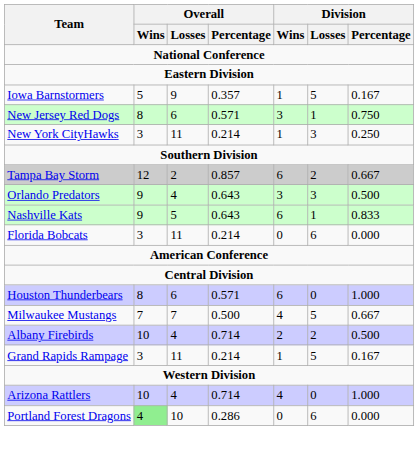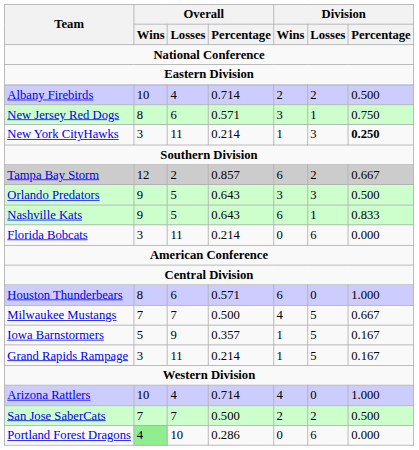 <table class="wikitable">
 <tr>
 <th rowspan="2" align="center">Team</th>
 <th colspan="3" align="center">Overall</th>
 <th colspan="3" align="center">Division</th>
 </tr>
 <tr>
 <th>Wins</th>
 <th>Losses</th>
 <th>Percentage</th>
 <th>Wins</th>
 <th>Losses</th>
 <th>Percentage</th>
 </tr>
 <tr>
 <td colspan="7" align="center"><strong>National Conference</strong></td>
 </tr>
 <tr>
 <td colspan="7" align="center"><strong>Eastern Division</strong></td>
 </tr>
-<tr>
-<td><a href='#'>Iowa Barnstormers</a></td>
-<td>5</td>
-<td>9</td>
-<td>0.357</td>
-<td>1</td>
-<td>5</td>
-<td>0.167</td>
+<tr bgcolor=#ccccff>
+<td><a href='#'>Albany Firebirds</a></td>
+<td>10</td>
+<td>4</td>
+<td>0.714</td>
+<td>2</td>
+<td>2</td>
+<td>0.500</td>
 </tr>
 <tr bgcolor=#ccffcc>
 <td><a href='#'>New Jersey Red Dogs</a></td>
 <td>8</td>
 <td>6</td>
 <td>0.571</td>
 <td>3</td>
 <td>1</td>
 <td>0.750</td>
 </tr>
 <tr>
 <td><a href='#'>New York CityHawks</a></td>
 <td>3</td>
 <td>11</td>
 <td>0.214</td>
 <td>1</td>
 <td>3</td>
-<td>0.250</td>
+<td><strong>0.250</strong></td>
 </tr>
 <tr>
 <td colspan="7" align="center"><strong>Southern Division</strong></td>
 </tr>
 <tr bgcolor=#cccccc>
 <td><a href='#'>Tampa Bay Storm</a></td>
 <td>12</td>
 <td>2</td>
 <td>0.857</td>
 <td>6</td>
 <td>2</td>
 <td>0.667</td>
 </tr>
 <tr bgcolor=#ccffcc>
 <td><a href='#'>Orlando Predators</a></td>
 <td>9</td>
-<td>4</td>
+<td>5</td>
 <td>0.643</td>
 <td>3</td>
 <td>3</td>
 <td>0.500</td>
 </tr>
 <tr bgcolor=#ccffcc>
 <td><a href='#'>Nashville Kats</a></td>
 <td>9</td>
 <td>5</td>
 <td>0.643</td>
 <td>6</td>
 <td>1</td>
 <td>0.833</td>
 </tr>
 <tr>
 <td><a href='#'>Florida Bobcats</a></td>
 <td>3</td>
 <td>11</td>
 <td>0.214</td>
 <td>0</td>
 <td>6</td>
 <td>0.000</td>
 </tr>
 <tr>
 <td colspan="7" align="center"><strong>American Conference</strong></td>
 </tr>
 <tr>
 <td colspan="7" align="center"><strong>Central Division</strong></td>
 </tr>
 <tr bgcolor=#ccccff>
 <td><a href='#'>Houston Thunderbears</a></td>
 <td>8</td>
 <td>6</td>
 <td>0.571</td>
 <td>6</td>
 <td>0</td>
 <td>1.000</td>
 </tr>
 <tr>
 <td><a href='#'>Milwaukee Mustangs</a></td>
 <td>7</td>
 <td>7</td>
 <td>0.500</td>
 <td>4</td>
 <td>5</td>
 <td>0.667</td>
 </tr>
-<tr bgcolor=#ccccff>
-<td><a href='#'>Albany Firebirds</a></td>
-<td>10</td>
-<td>4</td>
-<td>0.714</td>
-<td>2</td>
-<td>2</td>
-<td>0.500</td>
+<tr>
+<td><a href='#'>Iowa Barnstormers</a></td>
+<td>5</td>
+<td>9</td>
+<td>0.357</td>
+<td>1</td>
+<td>5</td>
+<td>0.167</td>
 </tr>
 <tr>
 <td><a href='#'>Grand Rapids Rampage</a></td>
 <td>3</td>
 <td>11</td>
 <td>0.214</td>
 <td>1</td>
 <td>5</td>
 <td>0.167</td>
 </tr>
 <tr>
 <td colspan="7" align="center"><strong>Western Division</strong></td>
 </tr>
 <tr bgcolor=#ccccff>
 <td><a href='#'>Arizona Rattlers</a></td>
 <td>10</td>
 <td>4</td>
 <td>0.714</td>
 <td>4</td>
 <td>0</td>
 <td>1.000</td>
 </tr>
+<tr bgcolor=#ccffcc>
+<td><a href='#'>San Jose SaberCats</a></td>
+<td>7</td>
+<td>7</td>
+<td>0.500</td>
+<td>2</td>
+<td>2</td>
+<td>0.500</td>
+</tr>
 <tr>
 <td><a href='#'>Portland Forest Dragons</a></td>
 <td style="background: lightgreen;">4</td>
 <td>10</td>
 <td>0.286</td>
 <td>0</td>
 <td>6</td>
 <td>0.000</td>
 </tr>
 </table>
